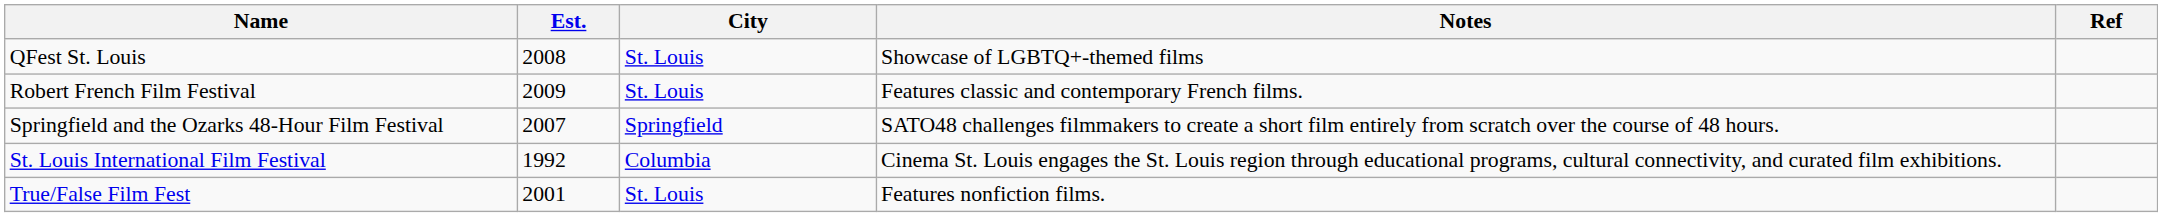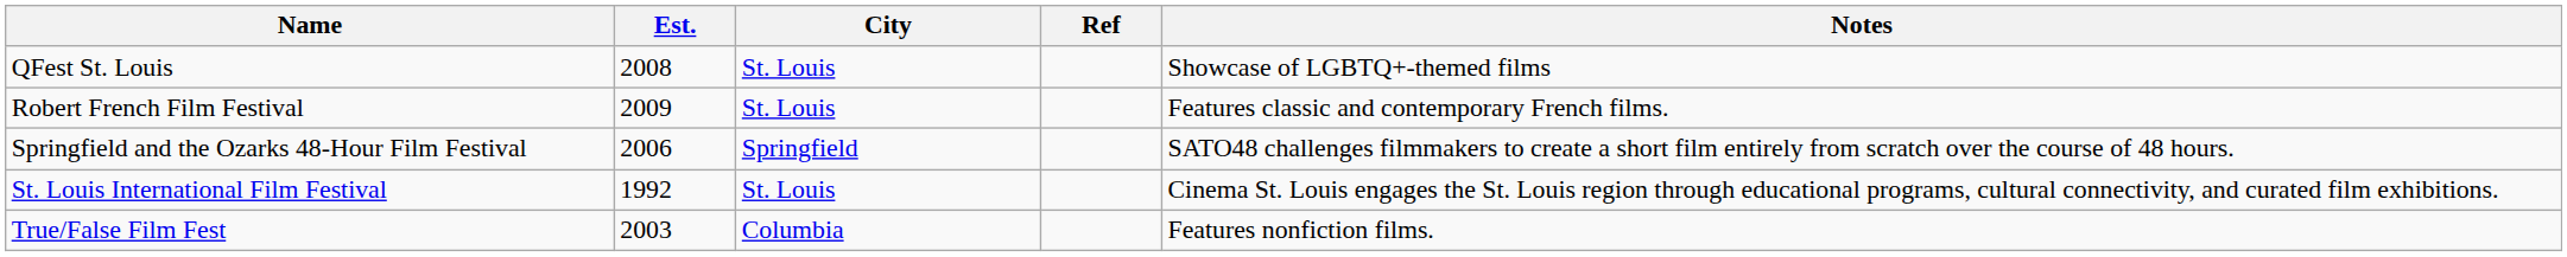 <table class="wikitable sortable" width=100%>
 <tr>
 <th style="width:20%;">Name</th>
 <th style="width:4%;"><a href='#'>Est.</a></th>
 <th style="width:10%;">City</th>
+<th style="width:4%;">Ref</th>
 <th style="width:46%;">Notes</th>
-<th style="width:4%;">Ref</th>
 </tr>
 <tr>
 <td>QFest St. Louis</td>
 <td>2008</td>
 <td><a href='#'>St. Louis</a></td>
+<td></td>
 <td>Showcase of LGBTQ+-themed films</td>
-<td></td>
 </tr>
 <tr>
 <td>Robert French Film Festival</td>
 <td>2009</td>
 <td><a href='#'>St. Louis</a></td>
+<td></td>
 <td>Features classic and contemporary French films.</td>
-<td></td>
 </tr>
 <tr>
 <td>Springfield and the Ozarks 48-Hour Film Festival</td>
-<td>2007</td>
+<td>2006</td>
 <td><a href='#'>Springfield</a></td>
+<td></td>
 <td>SATO48 challenges filmmakers to create a short film entirely from scratch over the course of 48 hours.</td>
-<td></td>
 </tr>
 <tr>
 <td><a href='#'>St. Louis International Film Festival</a></td>
 <td>1992</td>
-<td><a href='#'>Columbia</a></td>
+<td><a href='#'>St. Louis</a></td>
+<td></td>
 <td>Cinema St. Louis engages the St. Louis region through educational programs, cultural connectivity, and curated film exhibitions.</td>
-<td></td>
 </tr>
 <tr>
 <td><a href='#'>True/False Film Fest</a></td>
-<td>2001</td>
-<td><a href='#'>St. Louis</a></td>
+<td>2003</td>
+<td><a href='#'>Columbia</a></td>
+<td></td>
 <td>Features nonfiction films.</td>
-<td></td>
 </tr>
 </table>
